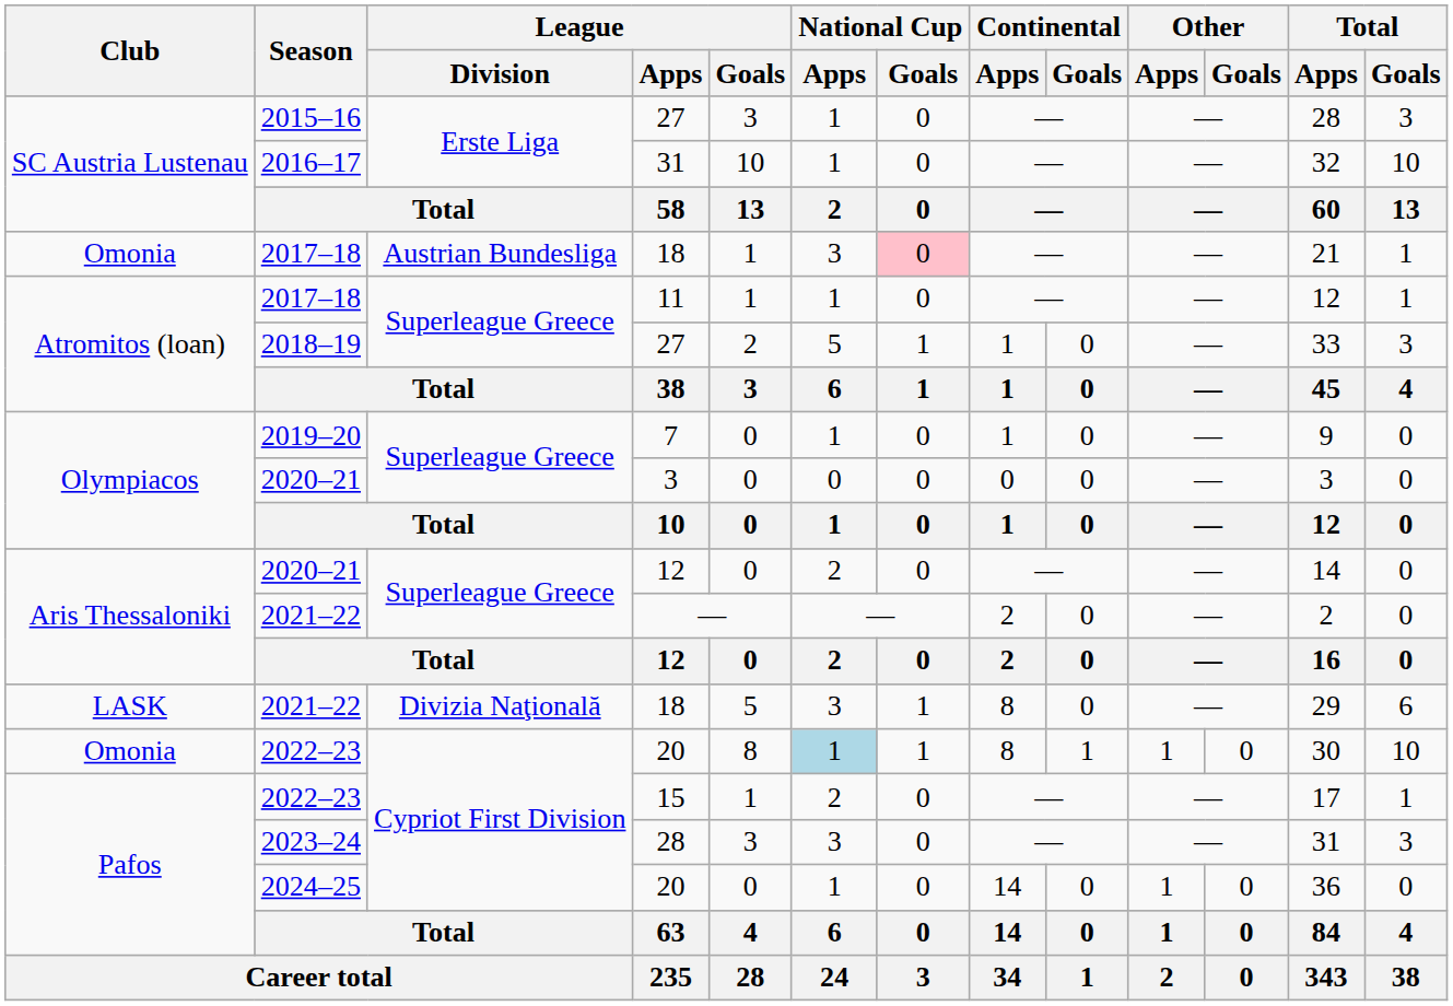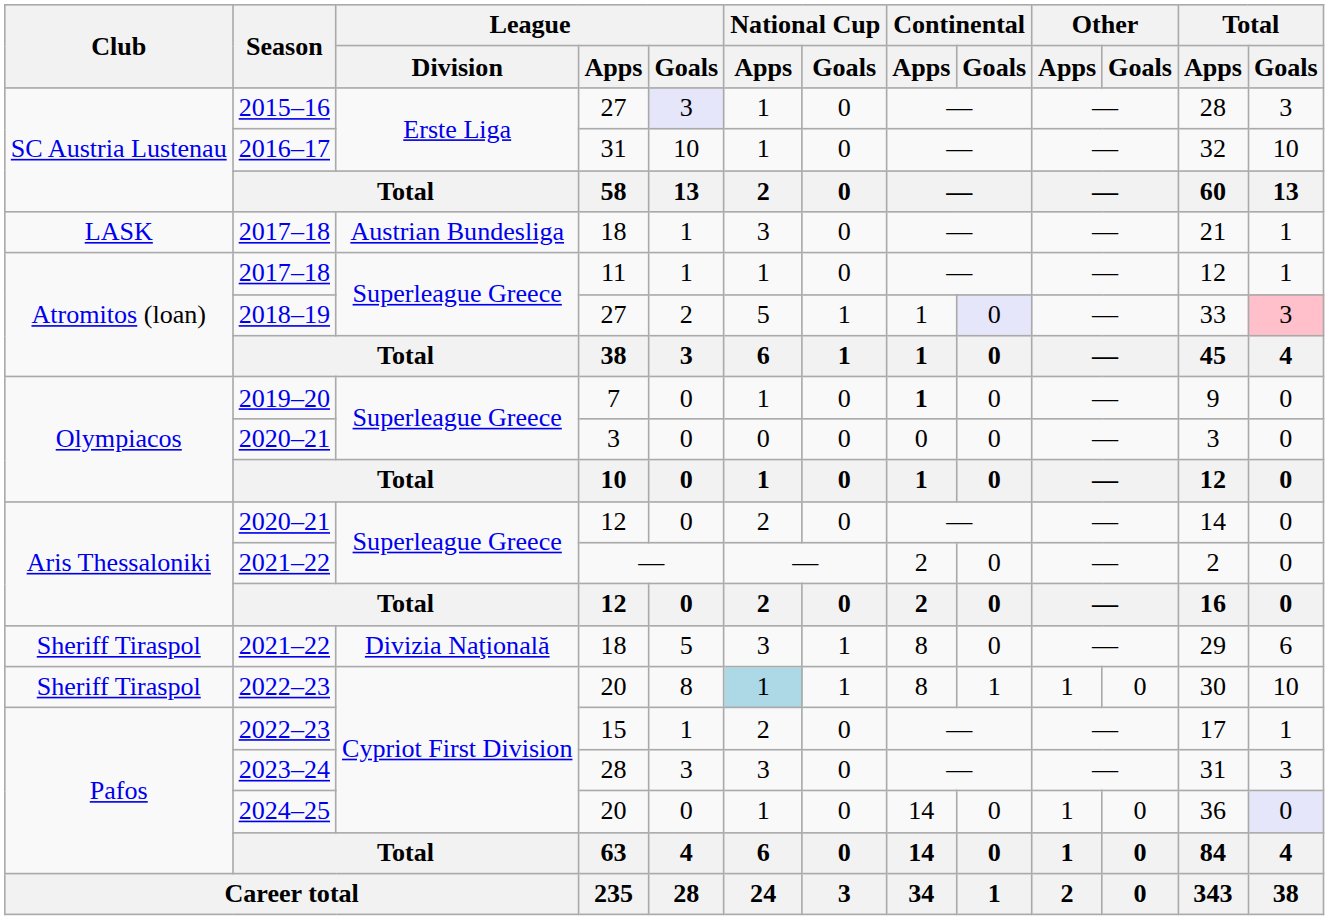 <table class="wikitable" style="text-align:center">
 <tr>
 <th rowspan=2>Club</th>
 <th rowspan=2>Season</th>
 <th colspan=3>League</th>
 <th colspan=2>National Cup</th>
 <th colspan=2>Continental</th>
 <th colspan=2>Other</th>
 <th colspan=2>Total</th>
 </tr>
 <tr>
 <th>Division</th>
 <th>Apps</th>
 <th>Goals</th>
 <th>Apps</th>
 <th>Goals</th>
 <th>Apps</th>
 <th>Goals</th>
 <th>Apps</th>
 <th>Goals</th>
 <th>Apps</th>
 <th>Goals</th>
 </tr>
 <tr>
 <td rowspan="3"><a href='#'>SC Austria Lustenau</a></td>
 <td><a href='#'>2015–16</a></td>
 <td rowspan="2"><a href='#'>Erste Liga</a></td>
 <td>27</td>
-<td>3</td>
+<td style="background: lavender;">3</td>
 <td>1</td>
 <td>0</td>
 <td colspan="2">—</td>
 <td colspan="2">—</td>
 <td>28</td>
 <td>3</td>
 </tr>
 <tr>
 <td><a href='#'>2016–17</a></td>
 <td>31</td>
 <td>10</td>
 <td>1</td>
 <td>0</td>
 <td colspan="2">—</td>
 <td colspan="2">—</td>
 <td>32</td>
 <td>10</td>
 </tr>
 <tr>
 <th colspan="2">Total</th>
 <th>58</th>
 <th>13</th>
 <th>2</th>
 <th>0</th>
 <th colspan="2">—</th>
 <th colspan="2">—</th>
 <th>60</th>
 <th>13</th>
 </tr>
 <tr>
-<td><a href='#'>Omonia</a></td>
+<td><a href='#'>LASK</a></td>
 <td><a href='#'>2017–18</a></td>
 <td><a href='#'>Austrian Bundesliga</a></td>
 <td>18</td>
 <td>1</td>
 <td>3</td>
-<td style="background: pink;">0</td>
+<td>0</td>
 <td colspan="2">—</td>
 <td colspan="2">—</td>
 <td>21</td>
 <td>1</td>
 </tr>
 <tr>
 <td rowspan="3"><a href='#'>Atromitos</a> (loan)</td>
 <td><a href='#'>2017–18</a></td>
 <td rowspan="2"><a href='#'>Superleague Greece</a></td>
 <td>11</td>
 <td>1</td>
 <td>1</td>
 <td>0</td>
 <td colspan="2">—</td>
 <td colspan="2">—</td>
 <td>12</td>
 <td>1</td>
 </tr>
 <tr>
 <td><a href='#'>2018–19</a></td>
 <td>27</td>
 <td>2</td>
 <td>5</td>
 <td>1</td>
 <td>1</td>
-<td>0</td>
+<td style="background: lavender;">0</td>
 <td colspan="2">—</td>
 <td>33</td>
-<td>3</td>
+<td style="background: pink;">3</td>
 </tr>
 <tr>
 <th colspan="2">Total</th>
 <th>38</th>
 <th>3</th>
 <th>6</th>
 <th>1</th>
 <th>1</th>
 <th>0</th>
 <th colspan="2">—</th>
 <th>45</th>
 <th>4</th>
 </tr>
 <tr>
 <td rowspan="3"><a href='#'>Olympiacos</a></td>
 <td><a href='#'>2019–20</a></td>
 <td rowspan="2"><a href='#'>Superleague Greece</a></td>
 <td>7</td>
 <td>0</td>
 <td>1</td>
 <td>0</td>
-<td>1</td>
+<td><strong>1</strong></td>
 <td>0</td>
 <td colspan="2">—</td>
 <td>9</td>
 <td>0</td>
 </tr>
 <tr>
 <td><a href='#'>2020–21</a></td>
 <td>3</td>
 <td>0</td>
 <td>0</td>
 <td>0</td>
 <td>0</td>
 <td>0</td>
 <td colspan="2">—</td>
 <td>3</td>
 <td>0</td>
 </tr>
 <tr>
 <th colspan="2">Total</th>
 <th>10</th>
 <th>0</th>
 <th>1</th>
 <th>0</th>
 <th>1</th>
 <th>0</th>
 <th colspan="2">—</th>
 <th>12</th>
 <th>0</th>
 </tr>
 <tr>
 <td rowspan="3"><a href='#'>Aris Thessaloniki</a></td>
 <td><a href='#'>2020–21</a></td>
 <td rowspan="2"><a href='#'>Superleague Greece</a></td>
 <td>12</td>
 <td>0</td>
 <td>2</td>
 <td>0</td>
 <td colspan="2">—</td>
 <td colspan="2">—</td>
 <td>14</td>
 <td>0</td>
 </tr>
 <tr>
 <td><a href='#'>2021–22</a></td>
 <td colspan="2">—</td>
 <td colspan="2">—</td>
 <td>2</td>
 <td>0</td>
 <td colspan="2">—</td>
 <td>2</td>
 <td>0</td>
 </tr>
 <tr>
 <th colspan="2">Total</th>
 <th>12</th>
 <th>0</th>
 <th>2</th>
 <th>0</th>
 <th>2</th>
 <th>0</th>
 <th colspan="2">—</th>
 <th>16</th>
 <th>0</th>
 </tr>
 <tr>
-<td><a href='#'>LASK</a></td>
+<td><a href='#'>Sheriff Tiraspol</a></td>
 <td><a href='#'>2021–22</a></td>
 <td><a href='#'>Divizia Naţională</a></td>
 <td>18</td>
 <td>5</td>
 <td>3</td>
 <td>1</td>
 <td>8</td>
 <td>0</td>
 <td colspan="2">—</td>
 <td>29</td>
 <td>6</td>
 </tr>
 <tr>
-<td><a href='#'>Omonia</a></td>
+<td><a href='#'>Sheriff Tiraspol</a></td>
 <td><a href='#'>2022–23</a></td>
 <td rowspan="4"><a href='#'>Cypriot First Division</a></td>
 <td>20</td>
 <td>8</td>
 <td style="background: lightblue;">1</td>
 <td>1</td>
 <td>8</td>
 <td>1</td>
 <td>1</td>
 <td>0</td>
 <td>30</td>
 <td>10</td>
 </tr>
 <tr>
 <td rowspan="4"><a href='#'>Pafos</a></td>
 <td><a href='#'>2022–23</a></td>
 <td>15</td>
 <td>1</td>
 <td>2</td>
 <td>0</td>
 <td colspan="2">—</td>
 <td colspan="2">—</td>
 <td>17</td>
 <td>1</td>
 </tr>
 <tr>
 <td><a href='#'>2023–24</a></td>
 <td>28</td>
 <td>3</td>
 <td>3</td>
 <td>0</td>
 <td colspan="2">—</td>
 <td colspan="2">—</td>
 <td>31</td>
 <td>3</td>
 </tr>
 <tr>
 <td><a href='#'>2024–25</a></td>
 <td>20</td>
 <td>0</td>
 <td>1</td>
 <td>0</td>
 <td>14</td>
 <td>0</td>
 <td>1</td>
 <td>0</td>
 <td>36</td>
-<td>0</td>
+<td style="background: lavender;">0</td>
 </tr>
 <tr>
 <th colspan="2">Total</th>
 <th>63</th>
 <th>4</th>
 <th>6</th>
 <th>0</th>
 <th>14</th>
 <th>0</th>
 <th>1</th>
 <th>0</th>
 <th>84</th>
 <th>4</th>
 </tr>
 <tr>
 <th colspan="3">Career total</th>
 <th>235</th>
 <th>28</th>
 <th>24</th>
 <th>3</th>
 <th>34</th>
 <th>1</th>
 <th>2</th>
 <th>0</th>
 <th>343</th>
 <th>38</th>
 </tr>
 </table>
